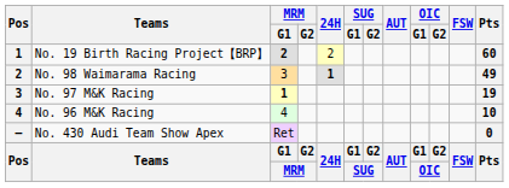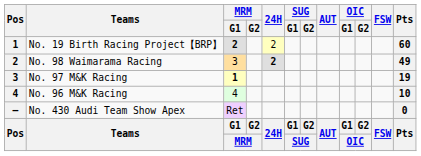 <table class="wikitable" style="font-size:85%; text-align:center">
 <tr>
 <th rowspan=2>Pos</th>
 <th rowspan=2>Teams</th>
 <th colspan=2><a href='#'>MRM</a></th>
 <th rowspan=2><a href='#'>24H</a></th>
 <th colspan=2><a href='#'>SUG</a></th>
 <th rowspan=2><a href='#'>AUT</a></th>
 <th colspan=2><a href='#'>OIC</a></th>
 <th rowspan=2><a href='#'>FSW</a></th>
 <th rowspan=2>Pts</th>
 </tr>
 <tr>
 <th>G1</th>
 <th>G2</th>
 <th>G1</th>
 <th>G2</th>
 <th>G1</th>
 <th>G2</th>
 </tr>
 <tr>
 <th>1</th>
 <td align="left"> No. 19 Birth Racing Project【BRP】</td>
 <td style="background:#DFDFDF;"><strong>2</strong></td>
 <td></td>
 <td style="background:#FFFFBF;">2</td>
 <td></td>
 <td></td>
 <td></td>
 <td></td>
 <td></td>
 <td></td>
 <th>60</th>
 </tr>
 <tr>
 <th>2</th>
 <td align="left"> No. 98 Waimarama Racing</td>
 <td style="background:#FFDF9F;">3</td>
 <td></td>
-<td style="background:#DFDFDF;"><strong>1</strong></td>
+<td style="background:#DFDFDF;"><strong>2</strong></td>
 <td></td>
 <td></td>
 <td></td>
 <td></td>
 <td></td>
 <td></td>
 <th>49</th>
 </tr>
 <tr>
 <th>3</th>
 <td align="left"> No. 97 M&K Racing</td>
 <td style="background:#FFFFBF;"><strong>1</strong></td>
 <td></td>
 <td></td>
 <td></td>
 <td></td>
 <td></td>
 <td></td>
 <td></td>
 <td></td>
 <th>19</th>
 </tr>
 <tr>
 <th>4</th>
 <td align="left"> No. 96 M&K Racing</td>
 <td style="background:#DFFFDF;">4</td>
 <td></td>
 <td></td>
 <td></td>
 <td></td>
 <td></td>
 <td></td>
 <td></td>
 <td></td>
 <th>10</th>
 </tr>
 <tr>
 <th>—</th>
 <td align="left"> No. 430 Audi Team Show Apex</td>
 <td style="background:#EFCFFF;">Ret</td>
 <td></td>
 <td></td>
 <td></td>
 <td></td>
 <td></td>
 <td></td>
 <td></td>
 <td></td>
 <th>0</th>
 </tr>
 <tr>
 <th rowspan=2>Pos</th>
 <th rowspan=2>Teams</th>
 <th>G1</th>
 <th>G2</th>
 <th rowspan=2><a href='#'>24H</a></th>
 <th>G1</th>
 <th>G2</th>
 <th rowspan=2><a href='#'>AUT</a></th>
 <th>G1</th>
 <th>G2</th>
 <th rowspan=2><a href='#'>FSW</a></th>
 <th rowspan=2>Pts</th>
 </tr>
 <tr>
 <th colspan=2><a href='#'>MRM</a></th>
 <th colspan=2><a href='#'>SUG</a></th>
 <th colspan=2><a href='#'>OIC</a></th>
 </tr>
 </table>
